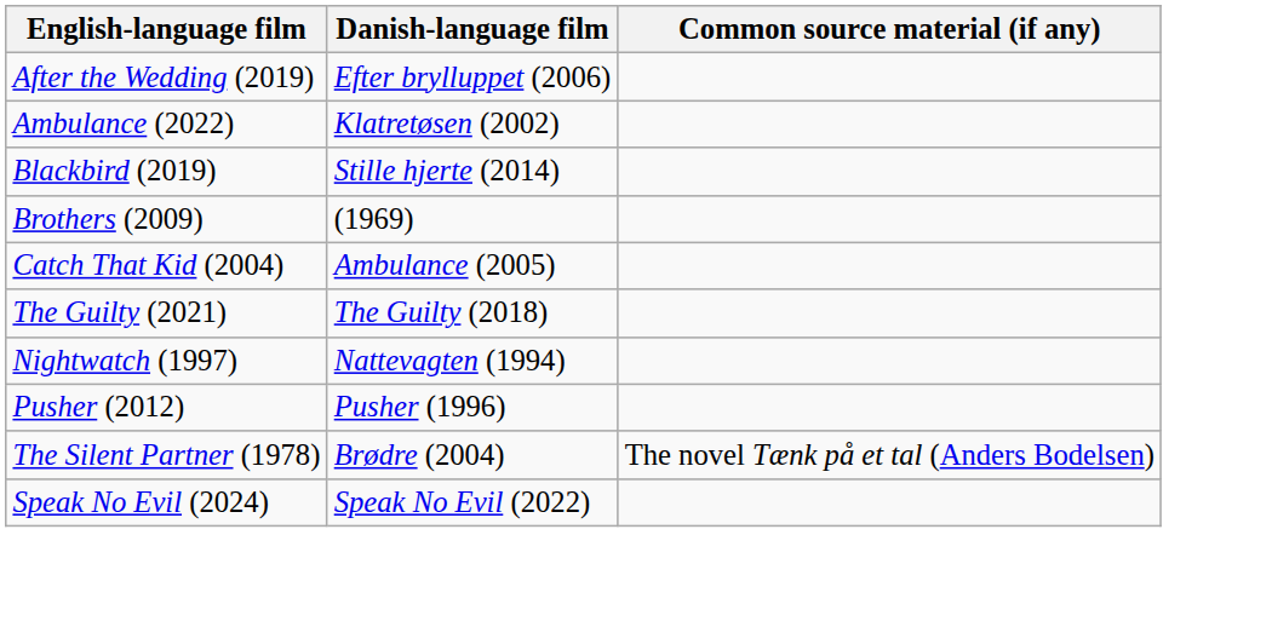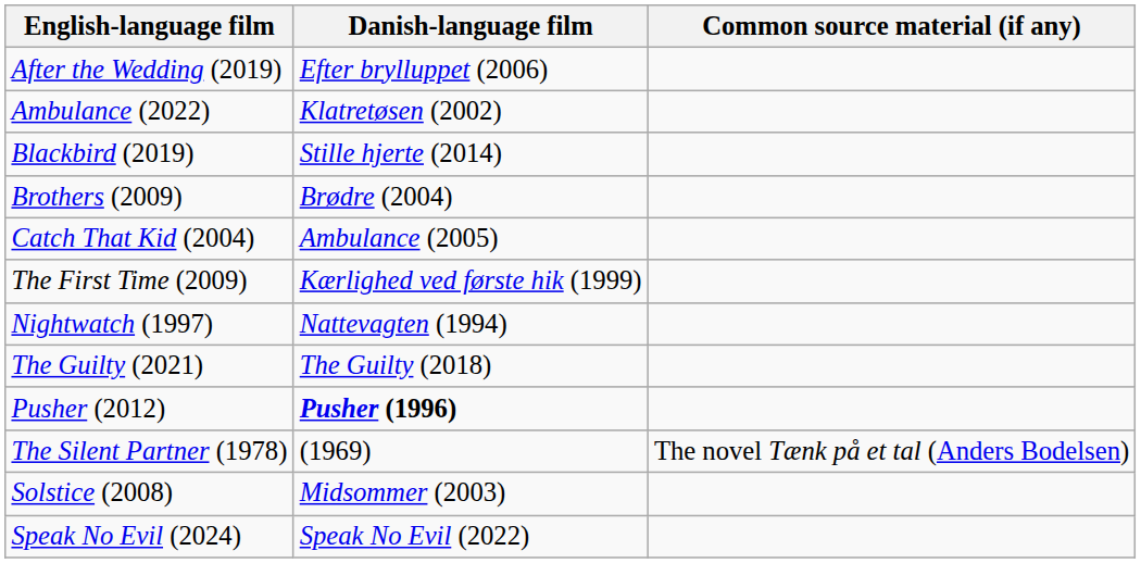 <table class="wikitable">
 <tr>
 <th>English-language film</th>
 <th>Danish-language film</th>
 <th>Common source material (if any)</th>
 </tr>
 <tr>
 <td><em><a href='#'>After the Wedding</a></em> (2019)</td>
 <td><em><a href='#'>Efter brylluppet</a></em> (2006)</td>
 <td></td>
 </tr>
 <tr>
 <td><em><a href='#'>Ambulance</a></em> (2022)</td>
 <td><em><a href='#'>Klatretøsen</a></em> (2002)</td>
 <td></td>
 </tr>
 <tr>
 <td><em><a href='#'>Blackbird</a></em> (2019)</td>
 <td><em><a href='#'>Stille hjerte</a></em> (2014)</td>
 <td></td>
 </tr>
 <tr>
 <td><em><a href='#'>Brothers</a></em> (2009)</td>
-<td><em></em> (1969)</td>
+<td><em><a href='#'>Brødre</a></em> (2004)</td>
 <td></td>
 </tr>
 <tr>
 <td><em><a href='#'>Catch That Kid</a></em> (2004)</td>
 <td><em><a href='#'>Ambulance</a></em> (2005)</td>
 <td></td>
 </tr>
 <tr>
-<td><em><a href='#'>The Guilty</a></em> (2021)</td>
-<td><em><a href='#'>The Guilty</a></em> (2018)</td>
+<td><em>The First Time</em> (2009)</td>
+<td><em><a href='#'>Kærlighed ved første hik</a></em> (1999)</td>
 <td></td>
 </tr>
 <tr>
 <td><em><a href='#'>Nightwatch</a></em> (1997)</td>
 <td><em><a href='#'>Nattevagten</a></em> (1994)</td>
 <td></td>
 </tr>
 <tr>
+<td><em><a href='#'>The Guilty</a></em> (2021)</td>
+<td><em><a href='#'>The Guilty</a></em> (2018)</td>
+<td></td>
+</tr>
+<tr>
 <td><em><a href='#'>Pusher</a></em> (2012)</td>
-<td><em><a href='#'>Pusher</a></em> (1996)</td>
+<td><strong><em><a href='#'>Pusher</a></em> (1996)</strong></td>
 <td></td>
 </tr>
 <tr>
 <td><em><a href='#'>The Silent Partner</a></em> (1978)</td>
-<td><em><a href='#'>Brødre</a></em> (2004)</td>
+<td><em></em> (1969)</td>
 <td>The novel <em>Tænk på et tal</em> (<a href='#'>Anders Bodelsen</a>)</td>
+</tr>
+<tr>
+<td><em><a href='#'>Solstice</a></em> (2008)</td>
+<td><em><a href='#'>Midsommer</a></em> (2003)</td>
+<td></td>
 </tr>
 <tr>
 <td><em><a href='#'>Speak No Evil</a></em> (2024)</td>
 <td><em><a href='#'>Speak No Evil</a></em> (2022)</td>
 <td></td>
 </tr>
 </table>
